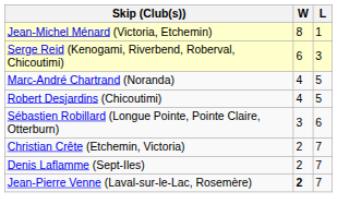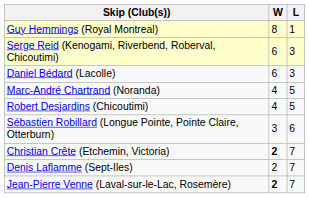 <table class="wikitable">
 <tr>
 <th bgcolor="#efefef" width="400">Skip (Club(s))</th>
 <th bgcolor="#efefef" width="20">W</th>
 <th bgcolor="#efefef" width="20">L</th>
 </tr>
 <tr bgcolor="#ffffcc">
-<td><a href='#'>Jean-Michel Ménard</a> (Victoria, Etchemin)</td>
+<td><a href='#'>Guy Hemmings</a> (Royal Montreal)</td>
 <td>8</td>
 <td>1</td>
 </tr>
 <tr bgcolor="#ffffcc">
 <td><a href='#'>Serge Reid</a> (Kenogami, Riverbend, Roberval, Chicoutimi)</td>
+<td>6</td>
+<td>3</td>
+</tr>
+<tr>
+<td><a href='#'>Daniel Bédard</a> (Lacolle)</td>
 <td>6</td>
 <td>3</td>
 </tr>
 <tr>
 <td><a href='#'>Marc-André Chartrand</a> (Noranda)</td>
 <td>4</td>
 <td>5</td>
 </tr>
 <tr>
 <td><a href='#'>Robert Desjardins</a> (Chicoutimi)</td>
 <td>4</td>
 <td>5</td>
 </tr>
 <tr>
 <td><a href='#'>Sébastien Robillard</a> (Longue Pointe, Pointe Claire, Otterburn)</td>
 <td>3</td>
 <td>6</td>
 </tr>
 <tr>
 <td><a href='#'>Christian Crête</a> (Etchemin, Victoria)</td>
-<td>2</td>
+<td><strong>2</strong></td>
 <td>7</td>
 </tr>
 <tr>
 <td><a href='#'>Denis Laflamme</a> (Sept-Iles)</td>
 <td>2</td>
 <td>7</td>
 </tr>
 <tr>
 <td><a href='#'>Jean-Pierre Venne</a> (Laval-sur-le-Lac, Rosemère)</td>
 <td><strong>2</strong></td>
 <td>7</td>
 </tr>
 </table>
